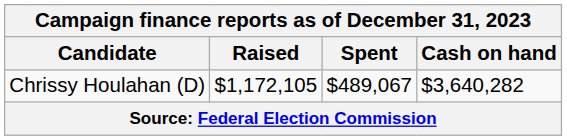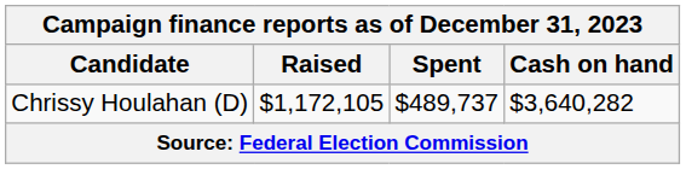 <table class="wikitable sortable">
 <tr>
 <th colspan=4>Campaign finance reports as of December 31, 2023</th>
 </tr>
 <tr style="text-align:center;">
 <th>Candidate</th>
 <th>Raised</th>
 <th>Spent</th>
 <th>Cash on hand</th>
 </tr>
 <tr>
 <td>Chrissy Houlahan (D)</td>
 <td>$1,172,105</td>
-<td>$489,067</td>
+<td>$489,737</td>
 <td>$3,640,282</td>
 </tr>
 <tr>
 <th colspan="4"><small>Source: <a href='#'>Federal Election Commission</a></small></th>
 </tr>
 </table>
